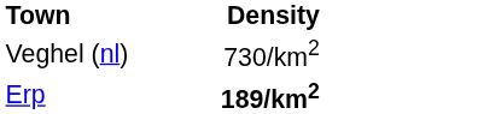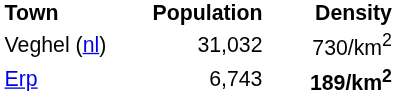 <table class="toccolours" style="margin: 0 2em 0 2em;">
 <tr>
 <td><strong>Town</strong>             </td>
+<td align="right">  <strong>Population</strong></td>
 <td align="right">        <strong>Density</strong></td>
 </tr>
 <tr>
 <td>Veghel (<a href='#'>nl</a>)</td>
+<td align="right">31,032</td>
 <td align="right">730/km<sup>2</sup></td>
 </tr>
 <tr>
 <td><a href='#'>Erp</a></td>
+<td align="right">6,743</td>
 <td align="right"><strong>189/km<sup>2</sup></strong></td>
 </tr>
 </table>
